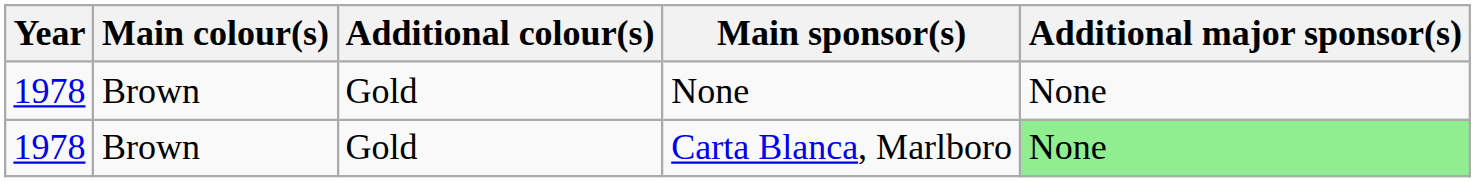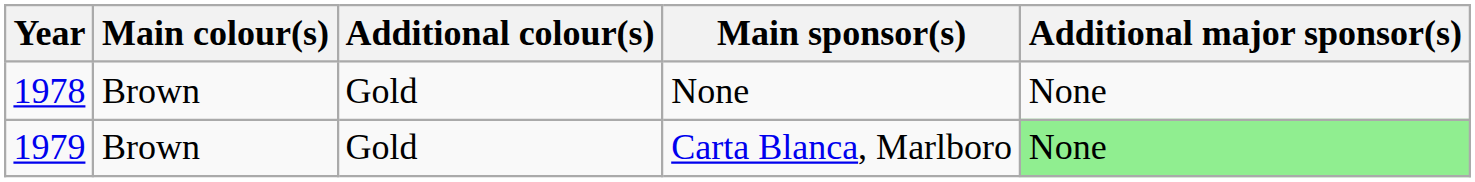 <table class="wikitable">
 <tr>
 <th>Year</th>
 <th>Main colour(s)</th>
 <th>Additional colour(s)</th>
 <th>Main sponsor(s)</th>
 <th>Additional major sponsor(s)</th>
 </tr>
 <tr>
 <td><a href='#'>1978</a></td>
 <td>Brown</td>
 <td>Gold</td>
 <td>None</td>
 <td>None</td>
 </tr>
 <tr>
-<td><a href='#'>1978</a></td>
+<td><a href='#'>1979</a></td>
 <td>Brown</td>
 <td>Gold</td>
 <td><a href='#'>Carta Blanca</a>, Marlboro</td>
 <td style="background: lightgreen;">None</td>
 </tr>
 </table>
